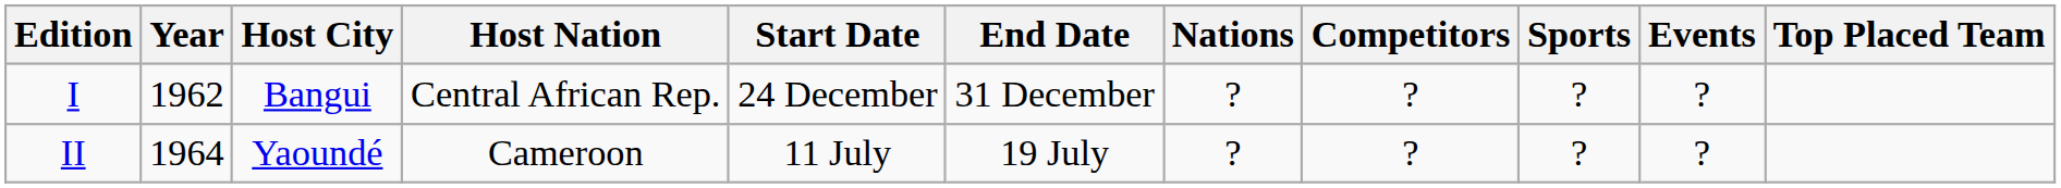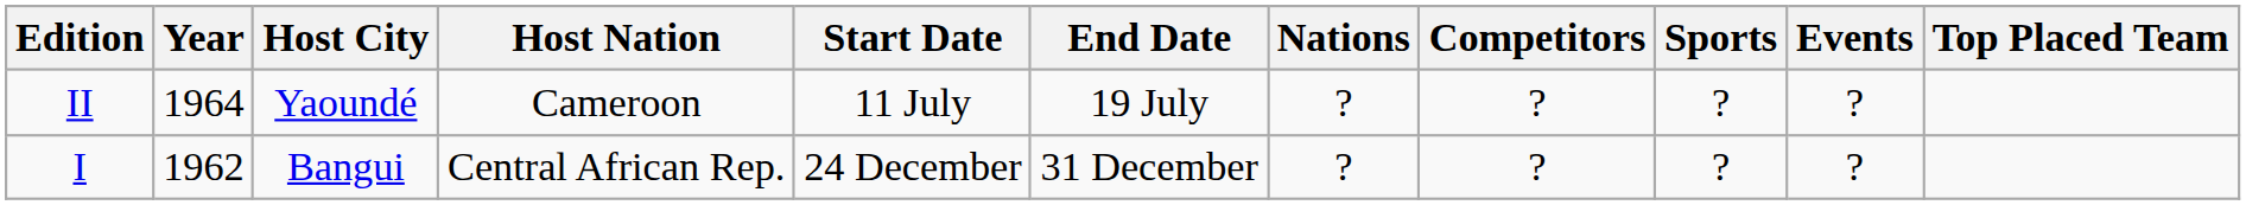 <table class="wikitable" style="text-align:center">
 <tr>
 <th>Edition</th>
 <th>Year</th>
 <th>Host City</th>
 <th>Host Nation</th>
 <th>Start Date</th>
 <th>End Date</th>
 <th>Nations</th>
 <th>Competitors</th>
 <th>Sports</th>
 <th>Events</th>
 <th>Top Placed Team</th>
 </tr>
 <tr>
+<td><a href='#'>II</a></td>
+<td>1964</td>
+<td><a href='#'>Yaoundé</a></td>
+<td>Cameroon</td>
+<td>11 July</td>
+<td>19 July</td>
+<td>?</td>
+<td>?</td>
+<td>?</td>
+<td>?</td>
+<td></td>
+</tr>
+<tr>
 <td><a href='#'>I</a></td>
 <td>1962</td>
 <td><a href='#'>Bangui</a></td>
 <td>Central African Rep.</td>
 <td>24 December</td>
 <td>31 December</td>
 <td>?</td>
 <td>?</td>
 <td>?</td>
 <td>?</td>
 <td></td>
 </tr>
-<tr>
-<td><a href='#'>II</a></td>
-<td>1964</td>
-<td><a href='#'>Yaoundé</a></td>
-<td>Cameroon</td>
-<td>11 July</td>
-<td>19 July</td>
-<td>?</td>
-<td>?</td>
-<td>?</td>
-<td>?</td>
-<td></td>
-</tr>
 </table>
